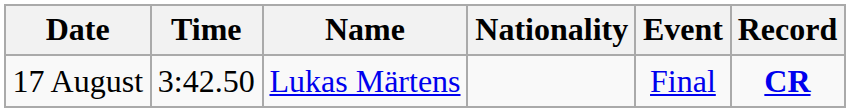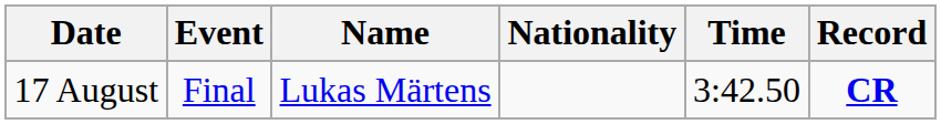 <table class="wikitable" style=text-align:center>
 <tr>
 <th>Date</th>
-<th>Time</th>
+<th>Event</th>
 <th>Name</th>
 <th>Nationality</th>
-<th>Event</th>
+<th>Time</th>
 <th>Record</th>
 </tr>
 <tr>
 <td>17 August</td>
-<td>3:42.50</td>
+<td><a href='#'>Final</a></td>
 <td align=left><a href='#'>Lukas Märtens</a></td>
 <td align=left></td>
-<td><a href='#'>Final</a></td>
+<td>3:42.50</td>
 <td><strong><a href='#'>CR</a></strong></td>
 </tr>
 </table>
